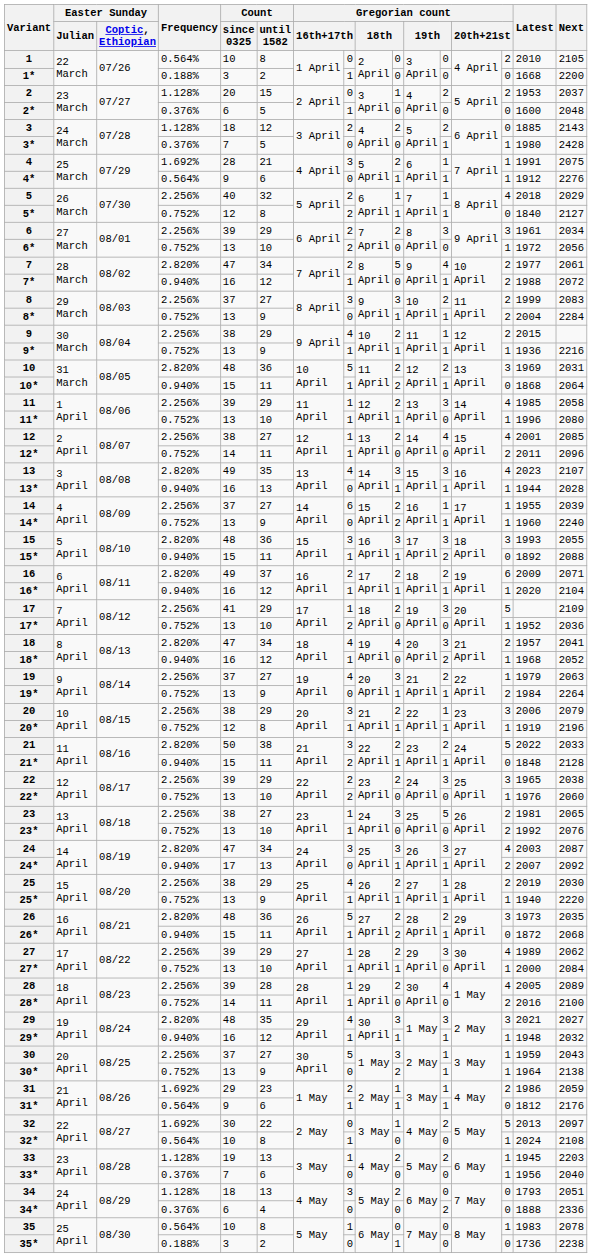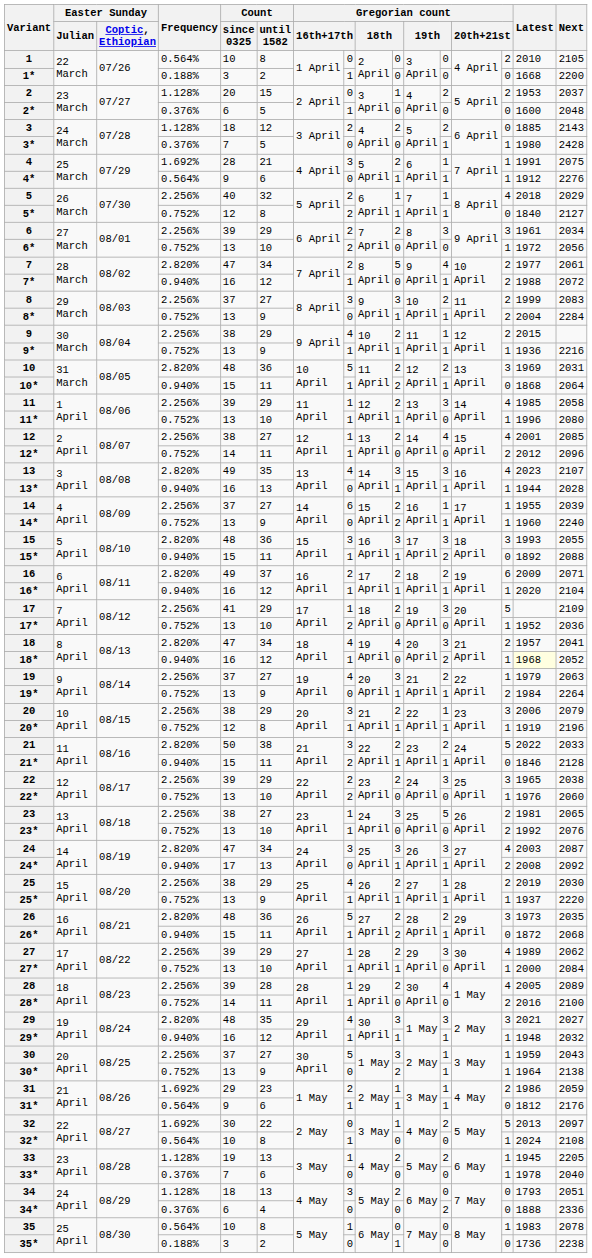 <table class="wikitable sortable collapsible">
 <tr>
 <th rowspan=2>Variant</th>
 <th colspan=2>Easter Sunday</th>
 <th rowspan=2>Frequency</th>
 <th colspan=2>Count</th>
 <th colspan=8>Gregorian count</th>
 <th rowspan=2>Latest</th>
 <th rowspan=2>Next</th>
 </tr>
 <tr>
 <th class="unsortable">Julian</th>
 <th class="unsortable"><a href='#'>Coptic</a>, <a href='#'>Ethiopian</a></th>
 <th>since 0325</th>
 <th>until 1582</th>
 <th colspan=2 title="+10 days" class="unsortable">16th+17th</th>
 <th colspan=2 title="+11 days" class="unsortable">18th</th>
 <th colspan=2 title="+12 days" class="unsortable">19th</th>
 <th colspan=2 title="+13 days" class="unsortable">20th+21st</th>
 </tr>
 <tr>
 <th>1</th>
 <td rowspan=2>22 March</td>
 <td rowspan=2>07/26</td>
 <td title="3/532">0.564%</td>
 <td>10</td>
 <td>8</td>
 <td rowspan=2>1 April</td>
 <td>0</td>
 <td rowspan=2>2 April</td>
 <td>0</td>
 <td rowspan=2>3 April</td>
 <td>0</td>
 <td rowspan=2>4 April</td>
 <td>2</td>
 <td>2010</td>
 <td>2105</td>
 </tr>
 <tr>
 <th>1*</th>
 <td title="1/532">0.188%</td>
 <td>3</td>
 <td>2</td>
 <td>1</td>
 <td>0</td>
 <td>0</td>
 <td>0</td>
 <td>1668</td>
 <td>2200</td>
 </tr>
 <tr>
 <th>2</th>
 <td rowspan=2>23 March</td>
 <td rowspan=2>07/27</td>
 <td title="6/532">1.128%</td>
 <td>20</td>
 <td>15</td>
 <td rowspan=2>2 April</td>
 <td>0</td>
 <td rowspan=2>3 April</td>
 <td>1</td>
 <td rowspan=2>4 April</td>
 <td>2</td>
 <td rowspan=2>5 April</td>
 <td>2</td>
 <td>1953</td>
 <td>2037</td>
 </tr>
 <tr>
 <th>2*</th>
 <td title="2/532">0.376%</td>
 <td>6</td>
 <td>5</td>
 <td>1</td>
 <td>0</td>
 <td>0</td>
 <td>0</td>
 <td>1600</td>
 <td>2048</td>
 </tr>
 <tr>
 <th>3</th>
 <td rowspan=2>24 March</td>
 <td rowspan=2>07/28</td>
 <td title="6/532">1.128%</td>
 <td>18</td>
 <td>12</td>
 <td rowspan=2>3 April</td>
 <td>2</td>
 <td rowspan=2>4 April</td>
 <td>2</td>
 <td rowspan=2>5 April</td>
 <td>2</td>
 <td rowspan=2>6 April</td>
 <td>0</td>
 <td>1885</td>
 <td>2143</td>
 </tr>
 <tr>
 <th>3*</th>
 <td title="2/532">0.376%</td>
 <td>7</td>
 <td>5</td>
 <td>0</td>
 <td>0</td>
 <td>1</td>
 <td>1</td>
 <td>1980</td>
 <td>2428</td>
 </tr>
 <tr>
 <th>4</th>
 <td rowspan=2>25 March</td>
 <td rowspan=2>07/29</td>
 <td title="9/532">1.692%</td>
 <td>28</td>
 <td>21</td>
 <td rowspan=2>4 April</td>
 <td>3</td>
 <td rowspan=2>5 April</td>
 <td>2</td>
 <td rowspan=2>6 April</td>
 <td>1</td>
 <td rowspan=2>7 April</td>
 <td>1</td>
 <td>1991</td>
 <td>2075</td>
 </tr>
 <tr>
 <th>4*</th>
 <td title="3/532">0.564%</td>
 <td>9</td>
 <td>6</td>
 <td>0</td>
 <td>1</td>
 <td>1</td>
 <td>1</td>
 <td>1912</td>
 <td>2276</td>
 </tr>
 <tr>
 <th>5</th>
 <td rowspan=2>26 March</td>
 <td rowspan=2>07/30</td>
 <td title="12/532">2.256%</td>
 <td>40</td>
 <td>32</td>
 <td rowspan=2>5 April</td>
 <td>2</td>
 <td rowspan=2>6 April</td>
 <td>1</td>
 <td rowspan=2>7 April</td>
 <td>1</td>
 <td rowspan=2>8 April</td>
 <td>4</td>
 <td>2018</td>
 <td>2029</td>
 </tr>
 <tr>
 <th>5*</th>
 <td title="4/532">0.752%</td>
 <td>12</td>
 <td>8</td>
 <td>2</td>
 <td>1</td>
 <td>1</td>
 <td>0</td>
 <td>1840</td>
 <td>2127</td>
 </tr>
 <tr>
 <th>6</th>
 <td rowspan=2>27 March</td>
 <td rowspan=2>08/01</td>
 <td title="12/532">2.256%</td>
 <td>39</td>
 <td>29</td>
 <td rowspan=2>6 April</td>
 <td>2</td>
 <td rowspan=2>7 April</td>
 <td>2</td>
 <td rowspan=2>8 April</td>
 <td>3</td>
 <td rowspan=2>9 April</td>
 <td>3</td>
 <td>1961</td>
 <td>2034</td>
 </tr>
 <tr>
 <th>6*</th>
 <td title="4/532">0.752%</td>
 <td>13</td>
 <td>10</td>
 <td>2</td>
 <td>0</td>
 <td>0</td>
 <td>1</td>
 <td>1972</td>
 <td>2056</td>
 </tr>
 <tr>
 <th>7</th>
 <td rowspan=2>28 March</td>
 <td rowspan=2>08/02</td>
 <td title="15/532">2.820%</td>
 <td>47</td>
 <td>34</td>
 <td rowspan=2>7 April</td>
 <td>2</td>
 <td rowspan=2>8 April</td>
 <td>5</td>
 <td rowspan=2>9 April</td>
 <td>4</td>
 <td rowspan=2>10 April</td>
 <td>2</td>
 <td>1977</td>
 <td>2061</td>
 </tr>
 <tr>
 <th>7*</th>
 <td title="5/532">0.940%</td>
 <td>16</td>
 <td>12</td>
 <td>1</td>
 <td>0</td>
 <td>1</td>
 <td>2</td>
 <td>1988</td>
 <td>2072</td>
 </tr>
 <tr>
 <th>8</th>
 <td rowspan=2>29 March</td>
 <td rowspan=2>08/03</td>
 <td title="12/532">2.256%</td>
 <td>37</td>
 <td>27</td>
 <td rowspan=2>8 April</td>
 <td>3</td>
 <td rowspan=2>9 April</td>
 <td>3</td>
 <td rowspan=2>10 April</td>
 <td>2</td>
 <td rowspan=2>11 April</td>
 <td>2</td>
 <td>1999</td>
 <td>2083</td>
 </tr>
 <tr>
 <th>8*</th>
 <td title="4/532">0.752%</td>
 <td>13</td>
 <td>9</td>
 <td>0</td>
 <td>1</td>
 <td>1</td>
 <td>2</td>
 <td>2004</td>
 <td>2284</td>
 </tr>
 <tr>
 <th>9</th>
 <td rowspan=2>30 March</td>
 <td rowspan=2>08/04</td>
 <td title="12/532">2.256%</td>
 <td>38</td>
 <td>29</td>
 <td rowspan=2>9 April</td>
 <td>4</td>
 <td rowspan=2>10 April</td>
 <td>2</td>
 <td rowspan=2>11 April</td>
 <td>1</td>
 <td rowspan=2>12 April</td>
 <td>2</td>
 <td>2015</td>
 <td></td>
 </tr>
 <tr>
 <th>9*</th>
 <td title="4/532">0.752%</td>
 <td>13</td>
 <td>9</td>
 <td>1</td>
 <td>1</td>
 <td>1</td>
 <td>1</td>
 <td>1936</td>
 <td>2216</td>
 </tr>
 <tr>
 <th>10</th>
 <td rowspan=2>31 March</td>
 <td rowspan=2>08/05</td>
 <td title="15/532">2.820%</td>
 <td>48</td>
 <td>36</td>
 <td rowspan=2>10 April</td>
 <td>5</td>
 <td rowspan=2>11 April</td>
 <td>2</td>
 <td rowspan=2>12 April</td>
 <td>2</td>
 <td rowspan=2>13 April</td>
 <td>3</td>
 <td>1969</td>
 <td>2031</td>
 </tr>
 <tr>
 <th>10*</th>
 <td title="5/532">0.940%</td>
 <td>15</td>
 <td>11</td>
 <td>1</td>
 <td>2</td>
 <td>1</td>
 <td>0</td>
 <td>1868</td>
 <td>2064</td>
 </tr>
 <tr>
 <th>11</th>
 <td rowspan=2>1 April</td>
 <td rowspan=2>08/06</td>
 <td title="12/532">2.256%</td>
 <td>39</td>
 <td>29</td>
 <td rowspan=2>11 April</td>
 <td>1</td>
 <td rowspan=2>12 April</td>
 <td>2</td>
 <td rowspan=2>13 April</td>
 <td>3</td>
 <td rowspan=2>14 April</td>
 <td>4</td>
 <td>1985</td>
 <td>2058</td>
 </tr>
 <tr>
 <th>11*</th>
 <td title="4/532">0.752%</td>
 <td>13</td>
 <td>10</td>
 <td>1</td>
 <td>1</td>
 <td>0</td>
 <td>1</td>
 <td>1996</td>
 <td>2080</td>
 </tr>
 <tr>
 <th>12</th>
 <td rowspan=2>2 April</td>
 <td rowspan=2>08/07</td>
 <td title="12/532">2.256%</td>
 <td>38</td>
 <td>27</td>
 <td rowspan=2>12 April</td>
 <td>1</td>
 <td rowspan=2>13 April</td>
 <td>2</td>
 <td rowspan=2>14 April</td>
 <td>4</td>
 <td rowspan=2>15 April</td>
 <td>4</td>
 <td>2001</td>
 <td>2085</td>
 </tr>
 <tr>
 <th>12*</th>
 <td title="4/532">0.752%</td>
 <td>14</td>
 <td>11</td>
 <td>1</td>
 <td>0</td>
 <td>0</td>
 <td>2</td>
-<td>2011</td>
+<td>2012</td>
 <td>2096</td>
 </tr>
 <tr>
 <th>13</th>
 <td rowspan=2>3 April</td>
 <td rowspan=2>08/08</td>
 <td title="15/532">2.820%</td>
 <td>49</td>
 <td>35</td>
 <td rowspan=2>13 April</td>
 <td>4</td>
 <td rowspan=2>14 April</td>
 <td>3</td>
 <td rowspan=2>15 April</td>
 <td>3</td>
 <td rowspan=2>16 April</td>
 <td>4</td>
 <td>2023</td>
 <td>2107</td>
 </tr>
 <tr>
 <th>13*</th>
 <td title="5/532">0.940%</td>
 <td>16</td>
 <td>13</td>
 <td>0</td>
 <td>1</td>
 <td>1</td>
 <td>1</td>
 <td>1944</td>
 <td>2028</td>
 </tr>
 <tr>
 <th>14</th>
 <td rowspan=2>4 April</td>
 <td rowspan=2>08/09</td>
 <td title="12/532">2.256%</td>
 <td>37</td>
 <td>27</td>
 <td rowspan=2>14 April</td>
 <td>6</td>
 <td rowspan=2>15 April</td>
 <td>2</td>
 <td rowspan=2>16 April</td>
 <td>1</td>
 <td rowspan=2>17 April</td>
 <td>1</td>
 <td>1955</td>
 <td>2039</td>
 </tr>
 <tr>
 <th>14*</th>
 <td title="4/532">0.752%</td>
 <td>13</td>
 <td>9</td>
 <td>0</td>
 <td>2</td>
 <td>1</td>
 <td>1</td>
 <td>1960</td>
 <td>2240</td>
 </tr>
 <tr>
 <th>15</th>
 <td rowspan=2>5 April</td>
 <td rowspan=2>08/10</td>
 <td title="15/532">2.820%</td>
 <td>48</td>
 <td>36</td>
 <td rowspan=2>15 April</td>
 <td>3</td>
 <td rowspan=2>16 April</td>
 <td>3</td>
 <td rowspan=2>17 April</td>
 <td>3</td>
 <td rowspan=2>18 April</td>
 <td>3</td>
 <td>1993</td>
 <td>2055</td>
 </tr>
 <tr>
 <th>15*</th>
 <td title="5/532">0.940%</td>
 <td>15</td>
 <td>11</td>
 <td>1</td>
 <td>1</td>
 <td>2</td>
 <td>0</td>
 <td>1892</td>
 <td>2088</td>
 </tr>
 <tr>
 <th>16</th>
 <td rowspan=2>6 April</td>
 <td rowspan=2>08/11</td>
 <td title="15/532">2.820%</td>
 <td>49</td>
 <td>37</td>
 <td rowspan=2>16 April</td>
 <td>2</td>
 <td rowspan=2>17 April</td>
 <td>2</td>
 <td rowspan=2>18 April</td>
 <td>2</td>
 <td rowspan=2>19 April</td>
 <td>6</td>
 <td>2009</td>
 <td>2071</td>
 </tr>
 <tr>
 <th>16*</th>
 <td title="5/532">0.940%</td>
 <td>16</td>
 <td>12</td>
 <td>1</td>
 <td>1</td>
 <td>1</td>
 <td>1</td>
 <td>2020</td>
 <td>2104</td>
 </tr>
 <tr>
 <th>17</th>
 <td rowspan=2>7 April</td>
 <td rowspan=2>08/12</td>
 <td title="12/532">2.256%</td>
 <td>41</td>
 <td>29</td>
 <td rowspan=2>17 April</td>
 <td>1</td>
 <td rowspan=2>18 April</td>
 <td>2</td>
 <td rowspan=2>19 April</td>
 <td>3</td>
 <td rowspan=2>20 April</td>
 <td>5</td>
 <td></td>
 <td>2109</td>
 </tr>
 <tr>
 <th>17*</th>
 <td title="4/532">0.752%</td>
 <td>13</td>
 <td>10</td>
 <td>2</td>
 <td>0</td>
 <td>0</td>
 <td>1</td>
 <td>1952</td>
 <td>2036</td>
 </tr>
 <tr>
 <th>18</th>
 <td rowspan=2>8 April</td>
 <td rowspan=2>08/13</td>
 <td title="15/532">2.820%</td>
 <td>47</td>
 <td>34</td>
 <td rowspan=2>18 April</td>
 <td>4</td>
 <td rowspan=2>19 April</td>
 <td>4</td>
 <td rowspan=2>20 April</td>
 <td>3</td>
 <td rowspan=2>21 April</td>
 <td>2</td>
 <td>1957</td>
 <td>2041</td>
 </tr>
 <tr>
 <th>18*</th>
 <td title="5/532">0.940%</td>
 <td>16</td>
 <td>12</td>
 <td>1</td>
 <td>0</td>
 <td>2</td>
 <td>1</td>
-<td>1968</td>
+<td style="background: lightyellow;">1968</td>
 <td>2052</td>
 </tr>
 <tr>
 <th>19</th>
 <td rowspan=2>9 April</td>
 <td rowspan=2>08/14</td>
 <td title="12/532">2.256%</td>
 <td>37</td>
 <td>27</td>
 <td rowspan=2>19 April</td>
 <td>4</td>
 <td rowspan=2>20 April</td>
 <td>3</td>
 <td rowspan=2>21 April</td>
 <td>2</td>
 <td rowspan=2>22 April</td>
 <td>1</td>
 <td>1979</td>
 <td>2063</td>
 </tr>
 <tr>
 <th>19*</th>
 <td title="4/532">0.752%</td>
 <td>13</td>
 <td>9</td>
 <td>0</td>
 <td>1</td>
 <td>1</td>
 <td>2</td>
 <td>1984</td>
 <td>2264</td>
 </tr>
 <tr>
 <th>20</th>
 <td rowspan=2>10 April</td>
 <td rowspan=2>08/15</td>
 <td title="12/532">2.256%</td>
 <td>38</td>
 <td>29</td>
 <td rowspan=2>20 April</td>
 <td>3</td>
 <td rowspan=2>21 April</td>
 <td>2</td>
 <td rowspan=2>22 April</td>
 <td>1</td>
 <td rowspan=2>23 April</td>
 <td>3</td>
 <td>2006</td>
 <td>2079</td>
 </tr>
 <tr>
 <th>20*</th>
 <td title="4/532">0.752%</td>
 <td>12</td>
 <td>8</td>
 <td>1</td>
 <td>1</td>
 <td>1</td>
 <td>1</td>
 <td>1919</td>
 <td>2196</td>
 </tr>
 <tr>
 <th>21</th>
 <td rowspan=2>11 April</td>
 <td rowspan=2>08/16</td>
 <td title="15/532">2.820%</td>
 <td>50</td>
 <td>38</td>
 <td rowspan=2>21 April</td>
 <td>3</td>
 <td rowspan=2>22 April</td>
 <td>2</td>
 <td rowspan=2>23 April</td>
 <td>2</td>
 <td rowspan=2>24 April</td>
 <td>5</td>
 <td>2022</td>
 <td>2033</td>
 </tr>
 <tr>
 <th>21*</th>
 <td title="5/532">0.940%</td>
 <td>15</td>
 <td>11</td>
 <td>2</td>
 <td>1</td>
 <td>1</td>
 <td>0</td>
-<td>1848</td>
+<td>1846</td>
 <td>2128</td>
 </tr>
 <tr>
 <th>22</th>
 <td rowspan=2>12 April</td>
 <td rowspan=2>08/17</td>
 <td title="12/532">2.256%</td>
 <td>39</td>
 <td>29</td>
 <td rowspan=2>22 April</td>
 <td>2</td>
 <td rowspan=2>23 April</td>
 <td>2</td>
 <td rowspan=2>24 April</td>
 <td>3</td>
 <td rowspan=2>25 April</td>
 <td>3</td>
 <td>1965</td>
 <td>2038</td>
 </tr>
 <tr>
 <th>22*</th>
 <td title="4/532">0.752%</td>
 <td>13</td>
 <td>10</td>
 <td>2</td>
 <td>0</td>
 <td>0</td>
 <td>1</td>
 <td>1976</td>
 <td>2060</td>
 </tr>
 <tr>
 <th>23</th>
 <td rowspan=2>13 April</td>
 <td rowspan=2>08/18</td>
 <td title="12/532">2.256%</td>
 <td>38</td>
 <td>27</td>
 <td rowspan=2>23 April</td>
 <td>1</td>
 <td rowspan=2>24 April</td>
 <td>3</td>
 <td rowspan=2>25 April</td>
 <td>5</td>
 <td rowspan=2>26 April</td>
 <td>2</td>
 <td>1981</td>
 <td>2065</td>
 </tr>
 <tr>
 <th>23*</th>
 <td title="4/532">0.752%</td>
 <td>13</td>
 <td>10</td>
 <td>1</td>
 <td>0</td>
 <td>0</td>
 <td>2</td>
 <td>1992</td>
 <td>2076</td>
 </tr>
 <tr>
 <th>24</th>
 <td rowspan=2>14 April</td>
 <td rowspan=2>08/19</td>
 <td title="15/532">2.820%</td>
 <td>47</td>
 <td>34</td>
 <td rowspan=2>24 April</td>
 <td>3</td>
 <td rowspan=2>25 April</td>
 <td>3</td>
 <td rowspan=2>26 April</td>
 <td>3</td>
 <td rowspan=2>27 April</td>
 <td>4</td>
 <td>2003</td>
 <td>2087</td>
 </tr>
 <tr>
 <th>24*</th>
 <td title="5/532">0.940%</td>
 <td>17</td>
 <td>13</td>
 <td>0</td>
 <td>1</td>
 <td>1</td>
 <td>2</td>
-<td>2007</td>
+<td>2008</td>
 <td>2092</td>
 </tr>
 <tr>
 <th>25</th>
 <td rowspan=2>15 April</td>
 <td rowspan=2>08/20</td>
 <td title="12/532">2.256%</td>
 <td>38</td>
 <td>29</td>
 <td rowspan=2>25 April</td>
 <td>4</td>
 <td rowspan=2>26 April</td>
 <td>2</td>
 <td rowspan=2>27 April</td>
 <td>1</td>
 <td rowspan=2>28 April</td>
 <td>2</td>
 <td>2019</td>
 <td>2030</td>
 </tr>
 <tr>
 <th>25*</th>
 <td title="4/532">0.752%</td>
 <td>13</td>
 <td>9</td>
 <td>1</td>
 <td>1</td>
 <td>1</td>
 <td>1</td>
-<td>1940</td>
+<td>1937</td>
 <td>2220</td>
 </tr>
 <tr>
 <th>26</th>
 <td rowspan=2>16 April</td>
 <td rowspan=2>08/21</td>
 <td title="15/532">2.820%</td>
 <td>48</td>
 <td>36</td>
 <td rowspan=2>26 April</td>
 <td>5</td>
 <td rowspan=2>27 April</td>
 <td>2</td>
 <td rowspan=2>28 April</td>
 <td>2</td>
 <td rowspan=2>29 April</td>
 <td>3</td>
 <td>1973</td>
 <td>2035</td>
 </tr>
 <tr>
 <th>26*</th>
 <td title="5/532">0.940%</td>
 <td>15</td>
 <td>11</td>
 <td>1</td>
 <td>2</td>
 <td>1</td>
 <td>0</td>
 <td>1872</td>
 <td>2068</td>
 </tr>
 <tr>
 <th>27</th>
 <td rowspan=2>17 April</td>
 <td rowspan=2>08/22</td>
 <td title="12/532">2.256%</td>
 <td>39</td>
 <td>29</td>
 <td rowspan=2>27 April</td>
 <td>1</td>
 <td rowspan=2>28 April</td>
 <td>2</td>
 <td rowspan=2>29 April</td>
 <td>3</td>
 <td rowspan=2>30 April</td>
 <td>4</td>
 <td>1989</td>
 <td>2062</td>
 </tr>
 <tr>
 <th>27*</th>
 <td title="4/532">0.752%</td>
 <td>13</td>
 <td>10</td>
 <td>1</td>
 <td>1</td>
 <td>0</td>
 <td>1</td>
 <td>2000</td>
 <td>2084</td>
 </tr>
 <tr>
 <th>28</th>
 <td rowspan=2>18 April</td>
 <td rowspan=2>08/23</td>
 <td title="12/532">2.256%</td>
 <td>39</td>
 <td>28</td>
 <td rowspan=2>28 April</td>
 <td>1</td>
 <td rowspan=2>29 April</td>
 <td>2</td>
 <td rowspan=2>30 April</td>
 <td>4</td>
 <td rowspan=2>1 May</td>
 <td>4</td>
 <td>2005</td>
 <td>2089</td>
 </tr>
 <tr>
 <th>28*</th>
 <td title="4/532">0.752%</td>
 <td>14</td>
 <td>11</td>
 <td>1</td>
 <td>0</td>
 <td>0</td>
 <td>2</td>
 <td>2016</td>
 <td>2100</td>
 </tr>
 <tr>
 <th>29</th>
 <td rowspan=2>19 April</td>
 <td rowspan=2>08/24</td>
 <td title="15/532">2.820%</td>
 <td>48</td>
 <td>35</td>
 <td rowspan=2>29 April</td>
 <td>4</td>
 <td rowspan=2>30 April</td>
 <td>3</td>
 <td rowspan=2>1 May</td>
 <td>3</td>
 <td rowspan=2>2 May</td>
 <td>3</td>
 <td>2021</td>
 <td>2027</td>
 </tr>
 <tr>
 <th>29*</th>
 <td title="5/532">0.940%</td>
 <td>16</td>
 <td>12</td>
 <td>1</td>
 <td>1</td>
 <td>1</td>
 <td>1</td>
 <td>1948</td>
 <td>2032</td>
 </tr>
 <tr>
 <th>30</th>
 <td rowspan=2>20 April</td>
 <td rowspan=2>08/25</td>
 <td title="12/532">2.256%</td>
 <td>37</td>
 <td>27</td>
 <td rowspan=2>30 April</td>
 <td>5</td>
 <td rowspan=2>1 May</td>
 <td>3</td>
 <td rowspan=2>2 May</td>
 <td>1</td>
 <td rowspan=2>3 May</td>
 <td>1</td>
 <td>1959</td>
 <td>2043</td>
 </tr>
 <tr>
 <th>30*</th>
 <td title="4/532">0.752%</td>
 <td>13</td>
 <td>9</td>
 <td>0</td>
 <td>2</td>
 <td>1</td>
 <td>1</td>
 <td>1964</td>
 <td>2138</td>
 </tr>
 <tr>
 <th>31</th>
 <td rowspan=2>21 April</td>
 <td rowspan=2>08/26</td>
 <td title="9/532">1.692%</td>
 <td>29</td>
 <td>23</td>
 <td rowspan=2>1 May</td>
 <td>2</td>
 <td rowspan=2>2 May</td>
 <td>1</td>
 <td rowspan=2>3 May</td>
 <td>1</td>
 <td rowspan=2>4 May</td>
 <td>2</td>
 <td>1986</td>
 <td>2059</td>
 </tr>
 <tr>
 <th>31*</th>
 <td title="3/532">0.564%</td>
 <td>9</td>
 <td>6</td>
 <td>1</td>
 <td>1</td>
 <td>1</td>
 <td>0</td>
 <td>1812</td>
 <td>2176</td>
 </tr>
 <tr>
 <th>32</th>
 <td rowspan=2>22 April</td>
 <td rowspan=2>08/27</td>
 <td title="9/532">1.692%</td>
 <td>30</td>
 <td>22</td>
 <td rowspan=2>2 May</td>
 <td>0</td>
 <td rowspan=2>3 May</td>
 <td>1</td>
 <td rowspan=2>4 May</td>
 <td>2</td>
 <td rowspan=2>5 May</td>
 <td>5</td>
 <td>2013</td>
 <td>2097</td>
 </tr>
 <tr>
 <th>32*</th>
 <td title="3/532">0.564%</td>
 <td>10</td>
 <td>8</td>
 <td>1</td>
 <td>0</td>
 <td>0</td>
 <td>1</td>
 <td>2024</td>
 <td>2108</td>
 </tr>
 <tr>
 <th>33</th>
 <td rowspan=2>23 April</td>
 <td rowspan=2>08/28</td>
 <td title="6/532">1.128%</td>
 <td>19</td>
 <td>13</td>
 <td rowspan=2>3 May</td>
 <td>1</td>
 <td rowspan=2>4 May</td>
 <td>2</td>
 <td rowspan=2>5 May</td>
 <td>2</td>
 <td rowspan=2>6 May</td>
 <td>1</td>
 <td>1945</td>
-<td>2203</td>
+<td>2205</td>
 </tr>
 <tr>
 <th>33*</th>
 <td title="2/532">0.376%</td>
 <td>7</td>
 <td>6</td>
 <td>0</td>
 <td>0</td>
 <td>0</td>
 <td>1</td>
-<td>1956</td>
+<td>1978</td>
 <td>2040</td>
 </tr>
 <tr>
 <th>34</th>
 <td rowspan=2>24 April</td>
 <td rowspan=2>08/29</td>
 <td title="6/532">1.128%</td>
 <td>18</td>
 <td>13</td>
 <td rowspan=2>4 May</td>
 <td>3</td>
 <td rowspan=2>5 May</td>
 <td>2</td>
 <td rowspan=2>6 May</td>
 <td>0</td>
 <td rowspan=2>7 May</td>
 <td>0</td>
 <td>1793</td>
 <td>2051</td>
 </tr>
 <tr>
 <th>34*</th>
 <td title="2/532">0.376%</td>
 <td>6</td>
 <td>4</td>
 <td>0</td>
 <td>0</td>
 <td>2</td>
 <td>0</td>
 <td>1888</td>
 <td>2336</td>
 </tr>
 <tr>
 <th>35</th>
 <td rowspan=2>25 April</td>
 <td rowspan=2>08/30</td>
 <td title="3/532">0.564%</td>
 <td>10</td>
 <td>8</td>
 <td rowspan=2>5 May</td>
 <td>1</td>
 <td rowspan=2>6 May</td>
 <td>0</td>
 <td rowspan=2>7 May</td>
 <td>0</td>
 <td rowspan=2>8 May</td>
 <td>1</td>
 <td>1983</td>
 <td>2078</td>
 </tr>
 <tr>
 <th>35*</th>
 <td title="1/532">0.188%</td>
 <td>3</td>
 <td>2</td>
 <td>0</td>
 <td>1</td>
 <td>0</td>
 <td>0</td>
 <td>1736</td>
 <td>2238</td>
 </tr>
 </table>
